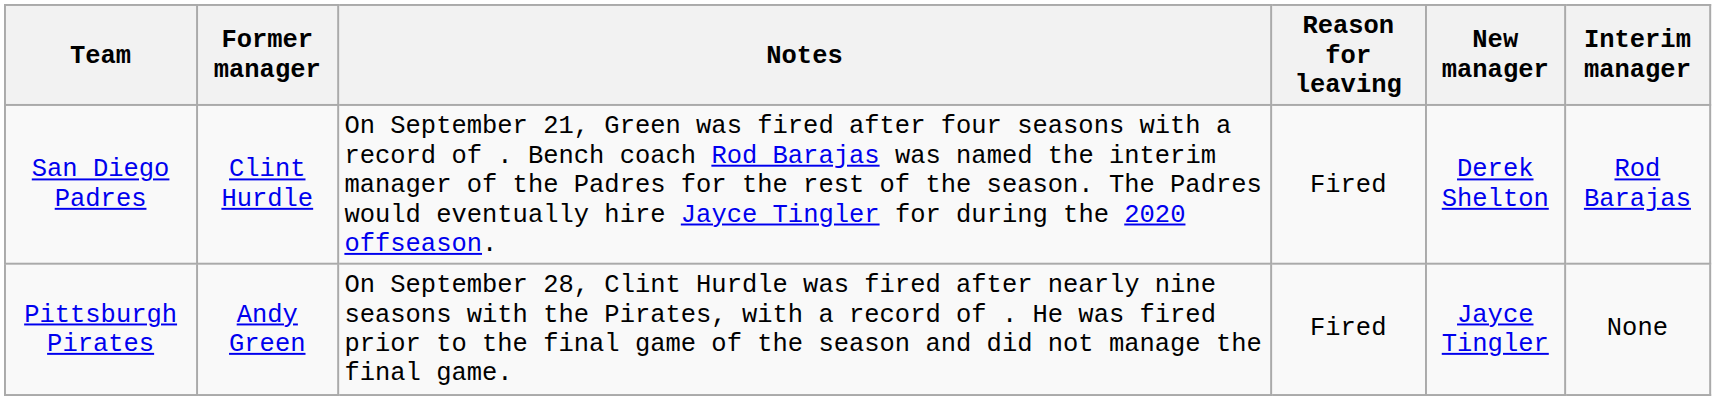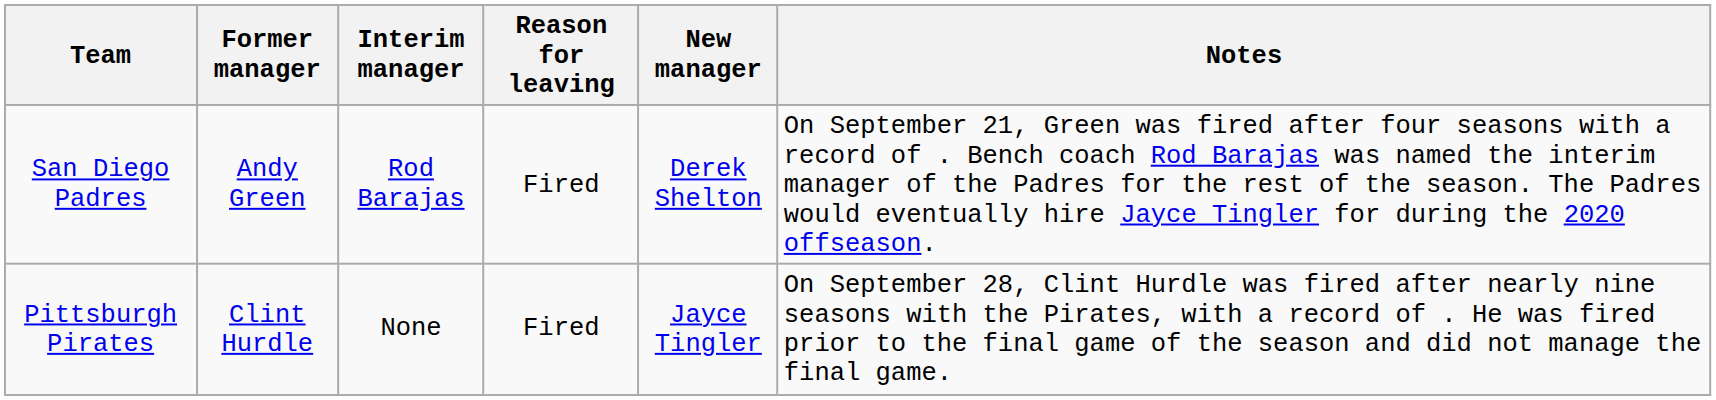 <table class="wikitable plainrowhedaers" style="text-align:center;">
 <tr>
 <th>Team</th>
 <th>Former manager</th>
-<th>Notes</th>
+<th>Interim manager</th>
 <th>Reason for leaving</th>
 <th>New manager</th>
-<th>Interim manager</th>
+<th>Notes</th>
 </tr>
 <tr>
 <td><a href='#'>San Diego Padres</a></td>
-<td><a href='#'>Clint Hurdle</a></td>
-<td style="text-align:left;">On September 21, Green was fired after four seasons with a record of . Bench coach <a href='#'>Rod Barajas</a> was named the interim manager of the Padres for the rest of the season. The Padres would eventually hire <a href='#'>Jayce Tingler</a> for during the <a href='#'>2020 offseason</a>.</td>
+<td><a href='#'>Andy Green</a></td>
+<td><a href='#'>Rod Barajas</a></td>
 <td style="text-align:center;">Fired</td>
 <td><a href='#'>Derek Shelton</a></td>
-<td><a href='#'>Rod Barajas</a></td>
+<td style="text-align:left;">On September 21, Green was fired after four seasons with a record of . Bench coach <a href='#'>Rod Barajas</a> was named the interim manager of the Padres for the rest of the season. The Padres would eventually hire <a href='#'>Jayce Tingler</a> for during the <a href='#'>2020 offseason</a>.</td>
 </tr>
 <tr>
 <td><a href='#'>Pittsburgh Pirates</a></td>
-<td><a href='#'>Andy Green</a></td>
-<td style="text-align:left;">On September 28, Clint Hurdle was fired after nearly nine seasons with the Pirates, with a record of . He was fired prior to the final game of the season and did not manage the final game.</td>
+<td><a href='#'>Clint Hurdle</a></td>
+<td>None</td>
 <td style="text-align:center;">Fired</td>
 <td><a href='#'>Jayce Tingler</a></td>
-<td>None</td>
+<td style="text-align:left;">On September 28, Clint Hurdle was fired after nearly nine seasons with the Pirates, with a record of . He was fired prior to the final game of the season and did not manage the final game.</td>
 </tr>
 </table>
